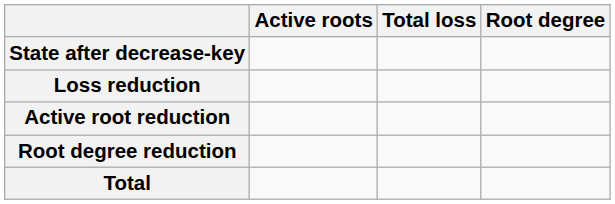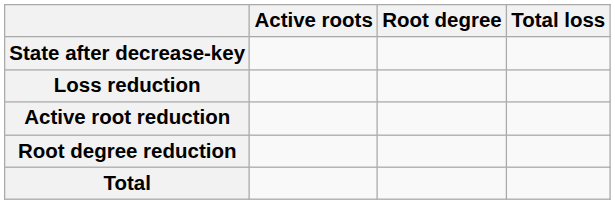 <table class="wikitable">
 <tr>
 <th></th>
 <th>Active roots</th>
+<th>Root degree</th>
 <th>Total loss</th>
-<th>Root degree</th>
 </tr>
 <tr>
 <th>State after decrease-key</th>
 <td></td>
 <td></td>
 <td></td>
 </tr>
 <tr>
 <th>Loss reduction</th>
 <td></td>
 <td></td>
 <td></td>
 </tr>
 <tr>
 <th>Active root reduction</th>
 <td></td>
 <td></td>
 <td></td>
 </tr>
 <tr>
 <th>Root degree reduction</th>
 <td></td>
 <td></td>
 <td></td>
 </tr>
 <tr>
 <th>Total</th>
 <td></td>
 <td></td>
 <td></td>
 </tr>
 </table>
